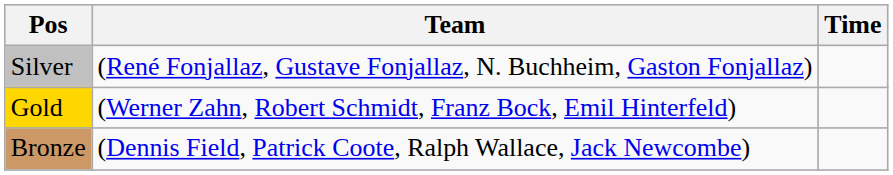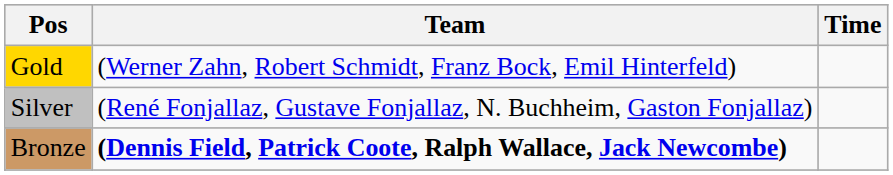 <table class="wikitable">
 <tr>
 <th>Pos</th>
 <th>Team</th>
 <th>Time</th>
 </tr>
 <tr>
+<td style="background:gold">Gold</td>
+<td> (<a href='#'>Werner Zahn</a>, <a href='#'>Robert Schmidt</a>, <a href='#'>Franz Bock</a>, <a href='#'>Emil Hinterfeld</a>)</td>
+<td></td>
+</tr>
+<tr>
 <td style="background:silver">Silver</td>
 <td> (<a href='#'>René Fonjallaz</a>, <a href='#'>Gustave Fonjallaz</a>, N. Buchheim, <a href='#'>Gaston Fonjallaz</a>)</td>
 <td></td>
 </tr>
 <tr>
-<td style="background:gold">Gold</td>
-<td> (<a href='#'>Werner Zahn</a>, <a href='#'>Robert Schmidt</a>, <a href='#'>Franz Bock</a>, <a href='#'>Emil Hinterfeld</a>)</td>
-<td></td>
-</tr>
-<tr>
 <td style="background:#cc9966">Bronze</td>
-<td> (<a href='#'>Dennis Field</a>, <a href='#'>Patrick Coote</a>, Ralph Wallace, <a href='#'>Jack Newcombe</a>)</td>
+<td><strong> (<a href='#'>Dennis Field</a>, <a href='#'>Patrick Coote</a>, Ralph Wallace, <a href='#'>Jack Newcombe</a>)</strong></td>
 <td></td>
 </tr>
 </table>
